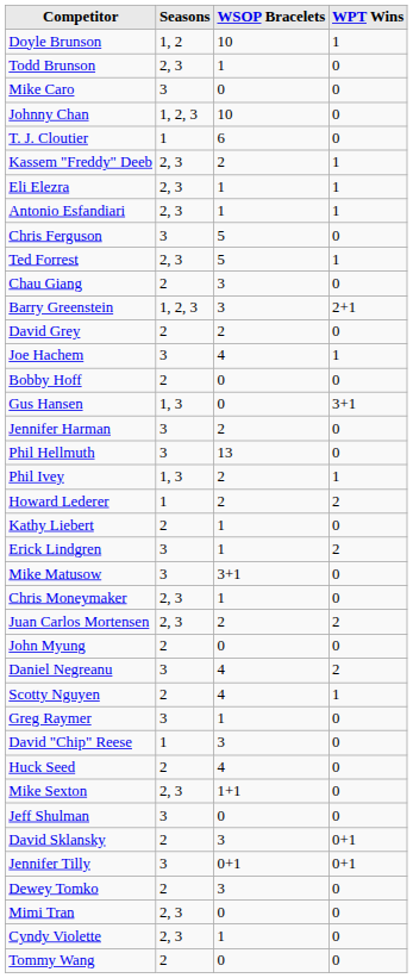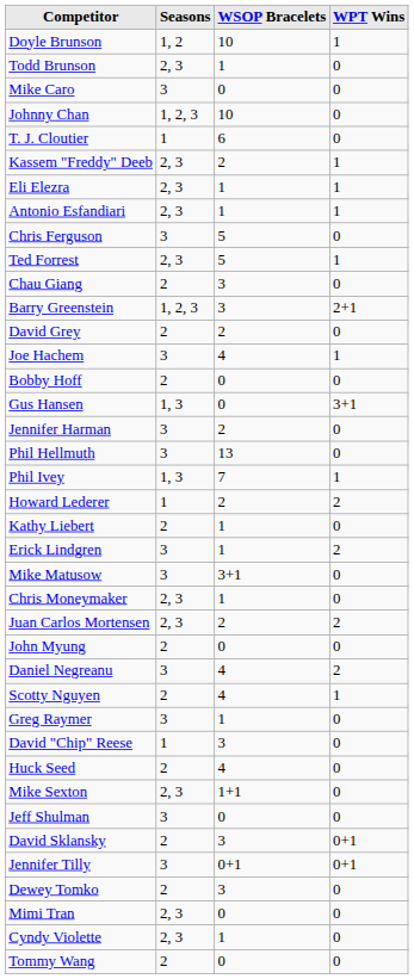 <table class="wikitable">
 <tr>
 <th style="background: #E9E9E9;">Competitor</th>
 <th style="background: #E9E9E9;">Seasons</th>
 <th style="background: #E9E9E9;"><a href='#'>WSOP</a> Bracelets</th>
 <th style="background: #E9E9E9;"><a href='#'>WPT</a> Wins</th>
 </tr>
 <tr>
 <td><a href='#'>Doyle Brunson</a></td>
 <td>1, 2</td>
 <td>10</td>
 <td>1</td>
 </tr>
 <tr>
 <td><a href='#'>Todd Brunson</a></td>
 <td>2, 3</td>
 <td>1</td>
 <td>0</td>
 </tr>
 <tr>
 <td><a href='#'>Mike Caro</a></td>
 <td>3</td>
 <td>0</td>
 <td>0</td>
 </tr>
 <tr>
 <td><a href='#'>Johnny Chan</a></td>
 <td>1, 2, 3</td>
 <td>10</td>
 <td>0</td>
 </tr>
 <tr>
 <td><a href='#'>T. J. Cloutier</a></td>
 <td>1</td>
 <td>6</td>
 <td>0</td>
 </tr>
 <tr>
 <td><a href='#'>Kassem "Freddy" Deeb</a></td>
 <td>2, 3</td>
 <td>2</td>
 <td>1</td>
 </tr>
 <tr>
 <td><a href='#'>Eli Elezra</a></td>
 <td>2, 3</td>
 <td>1</td>
 <td>1</td>
 </tr>
 <tr>
 <td><a href='#'>Antonio Esfandiari</a></td>
 <td>2, 3</td>
 <td>1</td>
 <td>1</td>
 </tr>
 <tr>
 <td><a href='#'>Chris Ferguson</a></td>
 <td>3</td>
 <td>5</td>
 <td>0</td>
 </tr>
 <tr>
 <td><a href='#'>Ted Forrest</a></td>
 <td>2, 3</td>
 <td>5</td>
 <td>1</td>
 </tr>
 <tr>
 <td><a href='#'>Chau Giang</a></td>
 <td>2</td>
 <td>3</td>
 <td>0</td>
 </tr>
 <tr>
 <td><a href='#'>Barry Greenstein</a></td>
 <td>1, 2, 3</td>
 <td>3</td>
 <td>2+1</td>
 </tr>
 <tr>
 <td><a href='#'>David Grey</a></td>
 <td>2</td>
 <td>2</td>
 <td>0</td>
 </tr>
 <tr>
 <td><a href='#'>Joe Hachem</a></td>
 <td>3</td>
 <td>4</td>
 <td>1</td>
 </tr>
 <tr>
 <td><a href='#'>Bobby Hoff</a></td>
 <td>2</td>
 <td>0</td>
 <td>0</td>
 </tr>
 <tr>
 <td><a href='#'>Gus Hansen</a></td>
 <td>1, 3</td>
 <td>0</td>
 <td>3+1</td>
 </tr>
 <tr>
 <td><a href='#'>Jennifer Harman</a></td>
 <td>3</td>
 <td>2</td>
 <td>0</td>
 </tr>
 <tr>
 <td><a href='#'>Phil Hellmuth</a></td>
 <td>3</td>
 <td>13</td>
 <td>0</td>
 </tr>
 <tr>
 <td><a href='#'>Phil Ivey</a></td>
 <td>1, 3</td>
-<td>2</td>
+<td>7</td>
 <td>1</td>
 </tr>
 <tr>
 <td><a href='#'>Howard Lederer</a></td>
 <td>1</td>
 <td>2</td>
 <td>2</td>
 </tr>
 <tr>
 <td><a href='#'>Kathy Liebert</a></td>
 <td>2</td>
 <td>1</td>
 <td>0</td>
 </tr>
 <tr>
 <td><a href='#'>Erick Lindgren</a></td>
 <td>3</td>
 <td>1</td>
 <td>2</td>
 </tr>
 <tr>
 <td><a href='#'>Mike Matusow</a></td>
 <td>3</td>
 <td>3+1</td>
 <td>0</td>
 </tr>
 <tr>
 <td><a href='#'>Chris Moneymaker</a></td>
 <td>2, 3</td>
 <td>1</td>
 <td>0</td>
 </tr>
 <tr>
 <td><a href='#'>Juan Carlos Mortensen</a></td>
 <td>2, 3</td>
 <td>2</td>
 <td>2</td>
 </tr>
 <tr>
 <td><a href='#'>John Myung</a></td>
 <td>2</td>
 <td>0</td>
 <td>0</td>
 </tr>
 <tr>
 <td><a href='#'>Daniel Negreanu</a></td>
 <td>3</td>
 <td>4</td>
 <td>2</td>
 </tr>
 <tr>
 <td><a href='#'>Scotty Nguyen</a></td>
 <td>2</td>
 <td>4</td>
 <td>1</td>
 </tr>
 <tr>
 <td><a href='#'>Greg Raymer</a></td>
 <td>3</td>
 <td>1</td>
 <td>0</td>
 </tr>
 <tr>
 <td><a href='#'>David "Chip" Reese</a></td>
 <td>1</td>
 <td>3</td>
 <td>0</td>
 </tr>
 <tr>
 <td><a href='#'>Huck Seed</a></td>
 <td>2</td>
 <td>4</td>
 <td>0</td>
 </tr>
 <tr>
 <td><a href='#'>Mike Sexton</a></td>
 <td>2, 3</td>
 <td>1+1</td>
 <td>0</td>
 </tr>
 <tr>
 <td><a href='#'>Jeff Shulman</a></td>
 <td>3</td>
 <td>0</td>
 <td>0</td>
 </tr>
 <tr>
 <td><a href='#'>David Sklansky</a></td>
 <td>2</td>
 <td>3</td>
 <td>0+1</td>
 </tr>
 <tr>
 <td><a href='#'>Jennifer Tilly</a></td>
 <td>3</td>
 <td>0+1</td>
 <td>0+1</td>
 </tr>
 <tr>
 <td><a href='#'>Dewey Tomko</a></td>
 <td>2</td>
 <td>3</td>
 <td>0</td>
 </tr>
 <tr>
 <td><a href='#'>Mimi Tran</a></td>
 <td>2, 3</td>
 <td>0</td>
 <td>0</td>
 </tr>
 <tr>
 <td><a href='#'>Cyndy Violette</a></td>
 <td>2, 3</td>
 <td>1</td>
 <td>0</td>
 </tr>
 <tr>
 <td><a href='#'>Tommy Wang</a></td>
 <td>2</td>
 <td>0</td>
 <td>0</td>
 </tr>
 </table>
